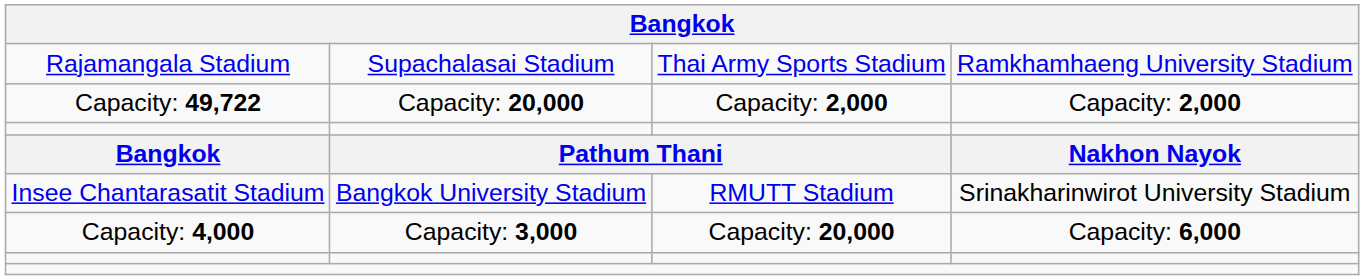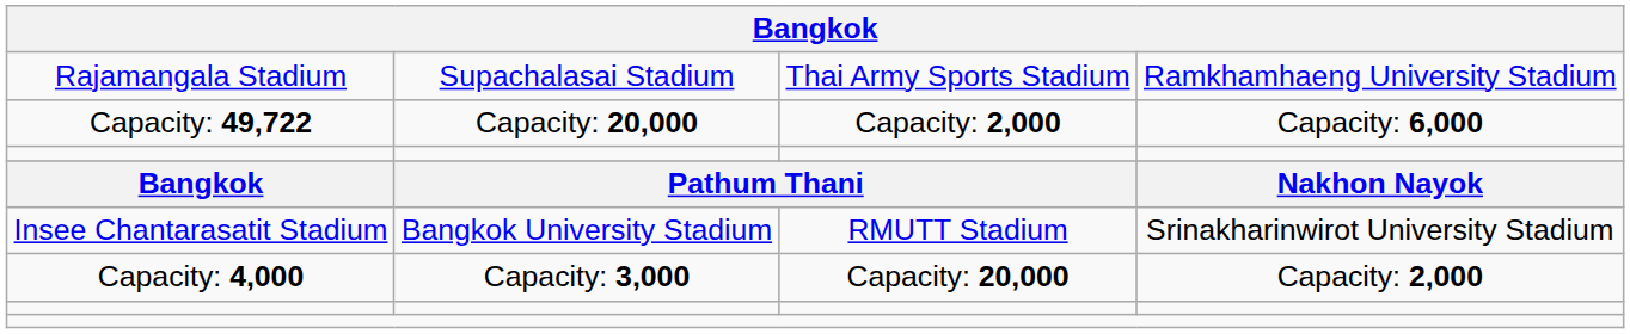 <table class="wikitable" style="text-align:center;margin: auto">
 <tr>
 <th colspan=4><a href='#'>Bangkok</a></th>
 </tr>
 <tr>
 <td><a href='#'>Rajamangala Stadium</a></td>
 <td><a href='#'>Supachalasai Stadium</a></td>
 <td><a href='#'>Thai Army Sports Stadium</a></td>
 <td><a href='#'>Ramkhamhaeng University Stadium</a></td>
 </tr>
 <tr>
 <td>Capacity: <strong>49,722</strong></td>
 <td>Capacity: <strong>20,000</strong></td>
 <td>Capacity: <strong>2,000</strong></td>
-<td>Capacity: <strong>2,000</strong></td>
+<td>Capacity: <strong>6,000</strong></td>
 </tr>
 <tr>
 <td></td>
 <td></td>
 <td></td>
 <td></td>
 </tr>
 <tr>
 <th><a href='#'>Bangkok</a></th>
 <th colspan=2><a href='#'>Pathum Thani</a></th>
 <th><a href='#'>Nakhon Nayok</a></th>
 </tr>
 <tr>
 <td><a href='#'>Insee Chantarasatit Stadium</a></td>
 <td><a href='#'>Bangkok University Stadium</a></td>
 <td><a href='#'>RMUTT Stadium</a></td>
 <td>Srinakharinwirot University Stadium</td>
 </tr>
 <tr>
 <td>Capacity: <strong>4,000</strong></td>
 <td>Capacity: <strong>3,000</strong></td>
 <td>Capacity: <strong>20,000</strong></td>
-<td>Capacity: <strong>6,000</strong></td>
+<td>Capacity: <strong>2,000</strong></td>
 </tr>
 <tr>
 <td></td>
 <td></td>
 <td></td>
 <td></td>
 </tr>
 <tr>
 <td rowspan=2 colspan=4></td>
 </tr>
 </table>
